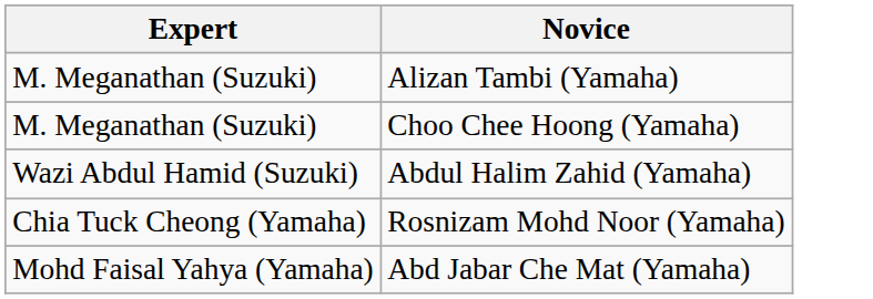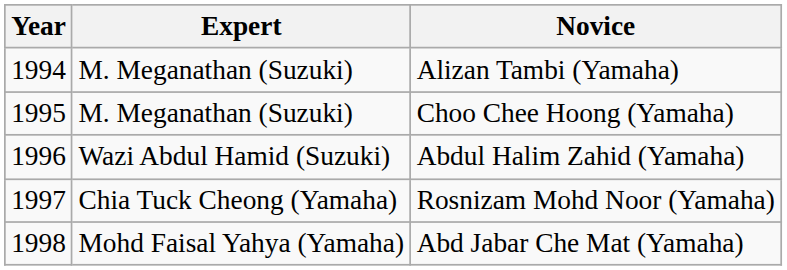 <table class="wikitable">
 <tr>
+<th>Year</th>
 <th>Expert</th>
 <th>Novice</th>
 </tr>
 <tr>
+<td>1994</td>
 <td>M. Meganathan (Suzuki)</td>
 <td>Alizan Tambi (Yamaha)</td>
 </tr>
 <tr>
+<td>1995</td>
 <td>M. Meganathan (Suzuki)</td>
 <td>Choo Chee Hoong (Yamaha)</td>
 </tr>
 <tr>
+<td>1996</td>
 <td>Wazi Abdul Hamid (Suzuki)</td>
 <td>Abdul Halim Zahid (Yamaha)</td>
 </tr>
 <tr>
+<td>1997</td>
 <td>Chia Tuck Cheong (Yamaha)</td>
 <td>Rosnizam Mohd Noor (Yamaha)</td>
 </tr>
 <tr>
+<td>1998</td>
 <td>Mohd Faisal Yahya (Yamaha)</td>
 <td>Abd Jabar Che Mat (Yamaha)</td>
 </tr>
 </table>
